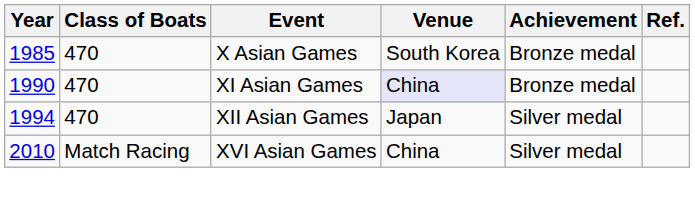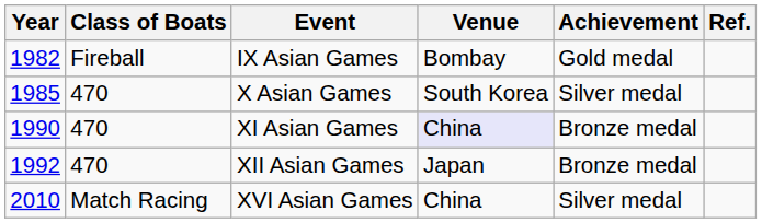 <table class="wikitable">
 <tr>
 <th>Year</th>
 <th>Class of Boats</th>
 <th>Event</th>
 <th>Venue</th>
 <th>Achievement</th>
 <th>Ref.</th>
 </tr>
 <tr>
+<td><a href='#'>1982</a></td>
+<td>Fireball</td>
+<td>IX Asian Games</td>
+<td>Bombay</td>
+<td>Gold medal</td>
+<td></td>
+</tr>
+<tr>
 <td><a href='#'>1985</a></td>
 <td>470</td>
 <td>X Asian Games</td>
 <td>South Korea</td>
-<td>Bronze medal</td>
+<td>Silver medal</td>
 <td></td>
 </tr>
 <tr>
 <td><a href='#'>1990</a></td>
 <td>470</td>
 <td>XI Asian Games</td>
 <td style="background: lavender;">China</td>
 <td>Bronze medal</td>
 <td></td>
 </tr>
 <tr>
-<td><a href='#'>1994</a></td>
+<td><a href='#'>1992</a></td>
 <td>470</td>
 <td>XII Asian Games</td>
 <td>Japan</td>
-<td>Silver medal</td>
+<td>Bronze medal</td>
 <td></td>
 </tr>
 <tr>
 <td><a href='#'>2010</a></td>
 <td>Match Racing</td>
 <td>XVI Asian Games</td>
 <td>China</td>
 <td>Silver medal</td>
 <td></td>
 </tr>
 </table>
